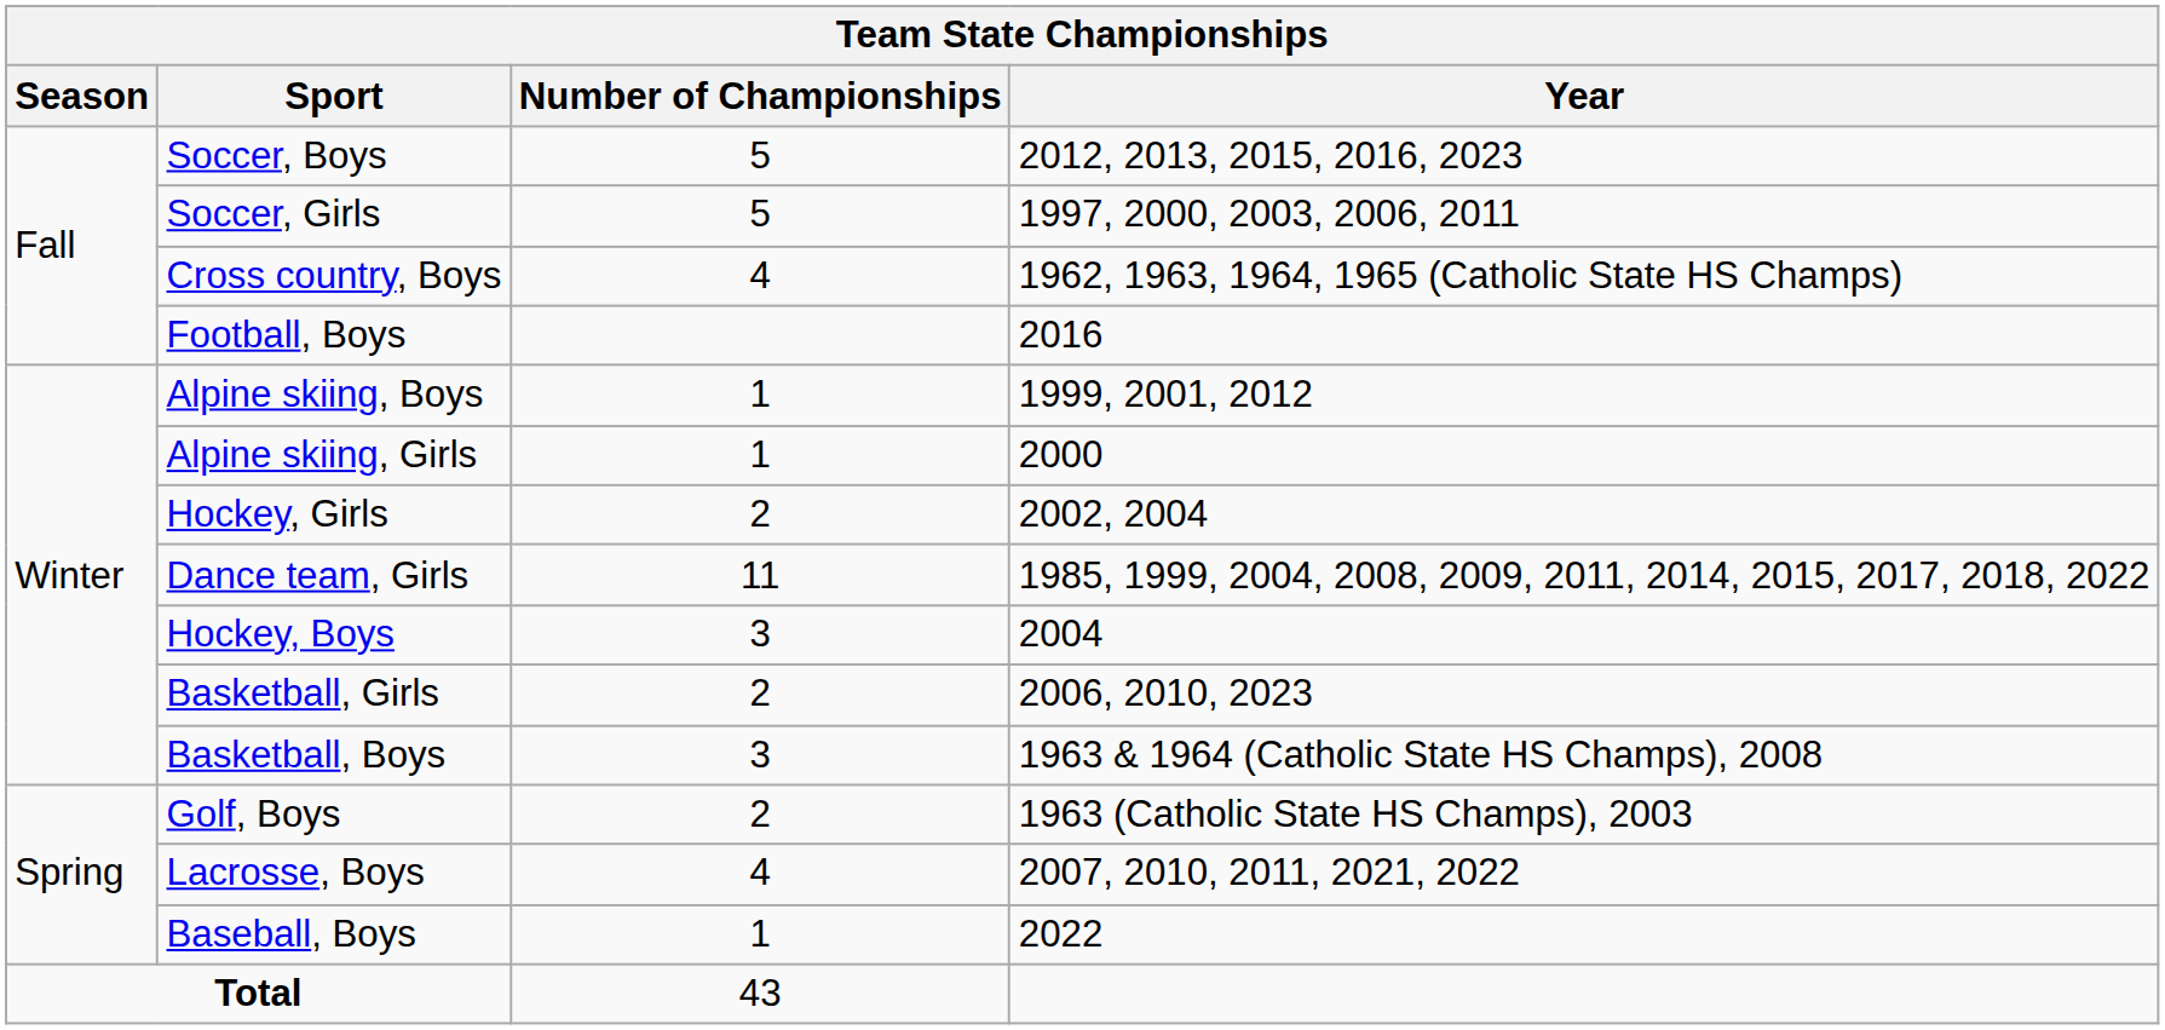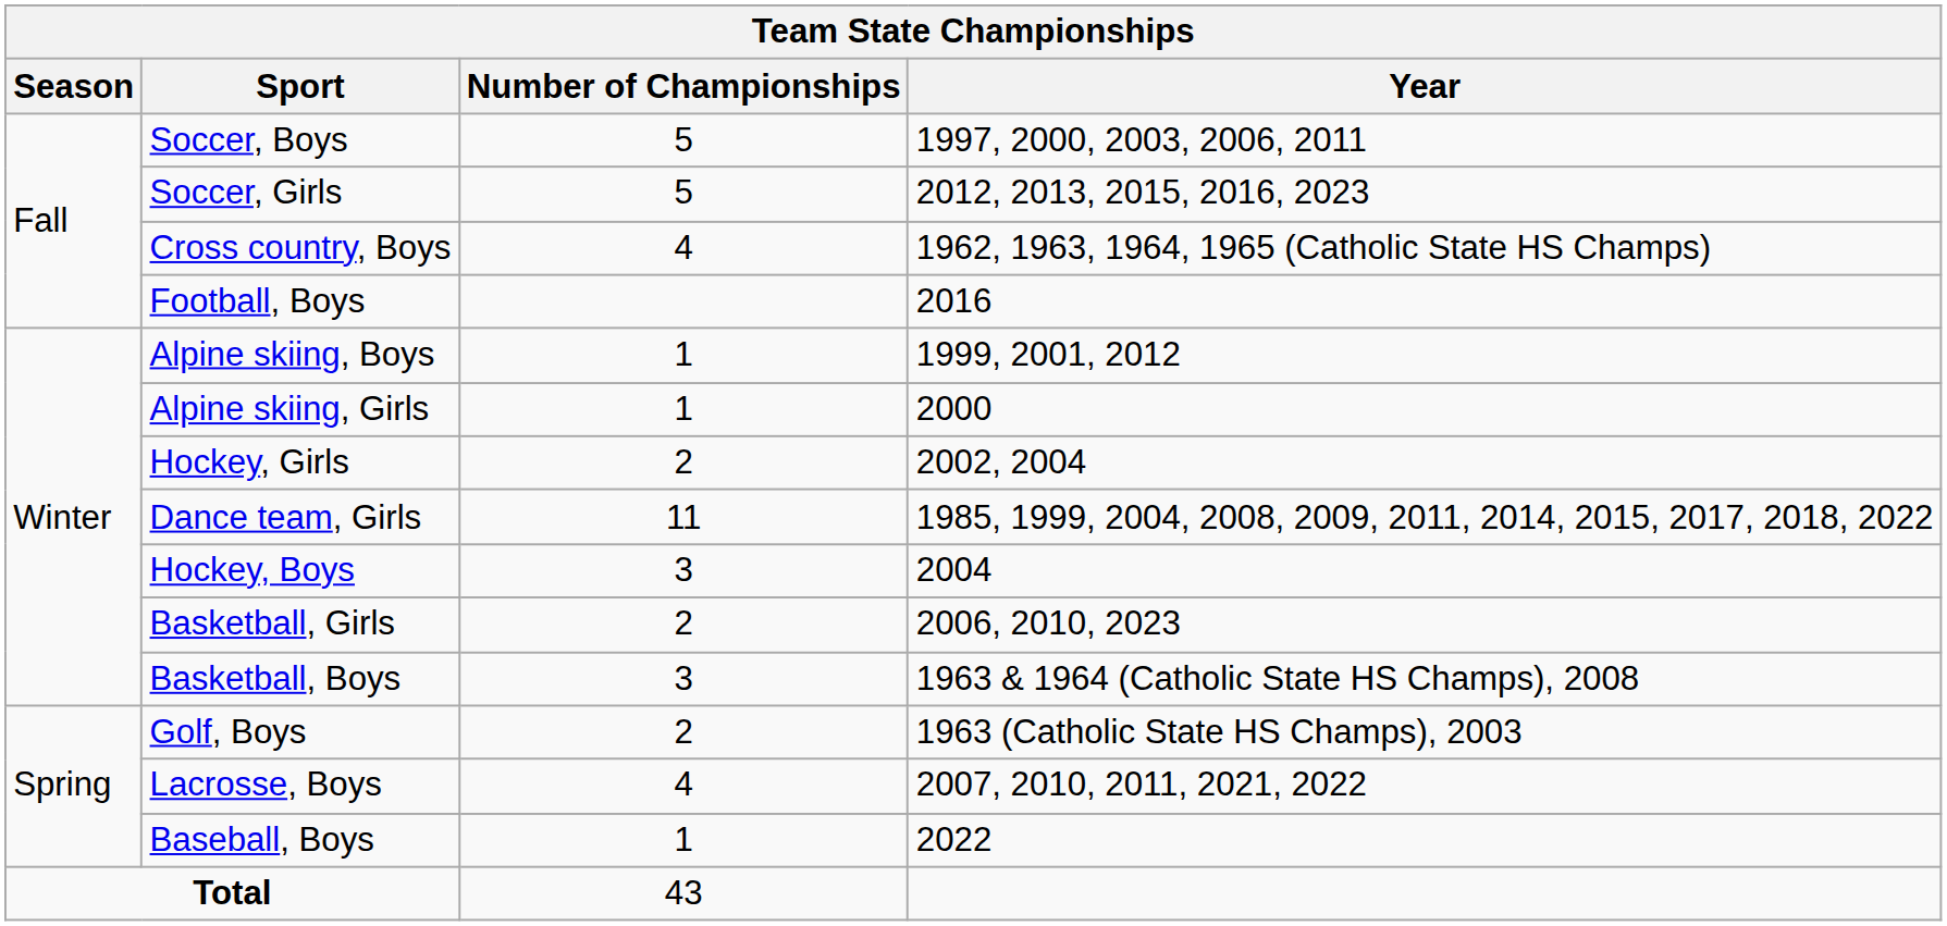 <table class="wikitable sortable">
 <tr>
 <th colspan="4">Team State Championships</th>
 </tr>
 <tr>
 <th>Season</th>
 <th>Sport</th>
 <th>Number of Championships</th>
 <th>Year</th>
 </tr>
 <tr>
 <td rowspan="4">Fall</td>
 <td><a href='#'>Soccer</a>, Boys</td>
 <td style="text-align:center;">5</td>
-<td>2012, 2013, 2015, 2016, 2023</td>
+<td>1997, 2000, 2003, 2006, 2011</td>
 </tr>
 <tr>
 <td><a href='#'>Soccer</a>, Girls</td>
 <td style="text-align:center;">5</td>
-<td>1997, 2000, 2003, 2006, 2011</td>
+<td>2012, 2013, 2015, 2016, 2023</td>
 </tr>
 <tr>
 <td><a href='#'>Cross country</a>, Boys</td>
 <td style="text-align:center;">4</td>
 <td>1962, 1963, 1964, 1965 (Catholic State HS Champs)</td>
 </tr>
 <tr>
 <td><a href='#'>Football</a>, Boys</td>
 <td></td>
 <td>2016</td>
 </tr>
 <tr>
 <td rowspan="7">Winter</td>
 <td><a href='#'>Alpine skiing</a>, Boys</td>
 <td style="text-align:center;">1</td>
 <td>1999, 2001, 2012</td>
 </tr>
 <tr>
 <td><a href='#'>Alpine skiing</a>, Girls</td>
 <td style="text-align:center;">1</td>
 <td>2000</td>
 </tr>
 <tr>
 <td><a href='#'>Hockey</a>, Girls</td>
 <td style="text-align:center;">2</td>
 <td>2002, 2004</td>
 </tr>
 <tr>
 <td><a href='#'>Dance team</a>, Girls</td>
 <td style="text-align:center;">11</td>
 <td>1985, 1999, 2004, 2008, 2009, 2011, 2014, 2015, 2017, 2018, 2022</td>
 </tr>
 <tr>
 <td><a href='#'>Hockey, Boys</a></td>
 <td style="text-align:center;">3</td>
 <td>2004</td>
 </tr>
 <tr>
 <td><a href='#'>Basketball</a>, Girls</td>
 <td style="text-align:center;">2</td>
 <td>2006, 2010, 2023</td>
 </tr>
 <tr>
 <td><a href='#'>Basketball</a>, Boys</td>
 <td style="text-align:center;">3</td>
 <td>1963 & 1964 (Catholic State HS Champs), 2008</td>
 </tr>
 <tr>
 <td rowspan="3">Spring</td>
 <td><a href='#'>Golf</a>, Boys</td>
 <td style="text-align:center;">2</td>
 <td>1963 (Catholic State HS Champs), 2003</td>
 </tr>
 <tr>
 <td><a href='#'>Lacrosse</a>, Boys</td>
 <td style="text-align:center;">4</td>
 <td>2007, 2010, 2011, 2021, 2022</td>
 </tr>
 <tr>
 <td><a href='#'>Baseball</a>, Boys</td>
 <td style="text-align:center;">1</td>
 <td>2022</td>
 </tr>
 <tr style="text-align:center;">
 <td colspan="2"><strong>Total</strong></td>
 <td style="text-align:center;">43</td>
 </tr>
 </table>
